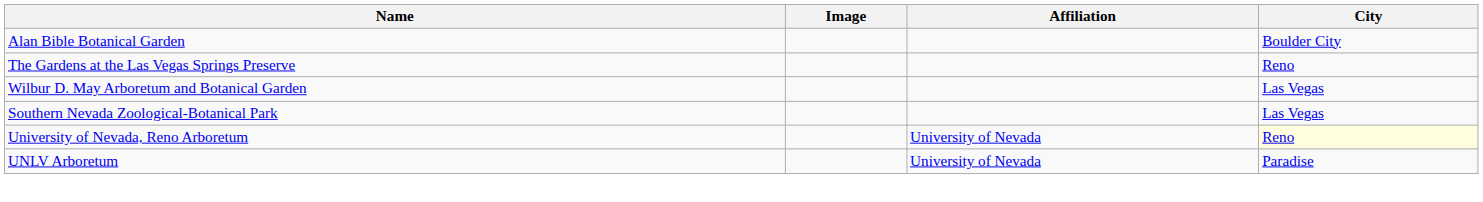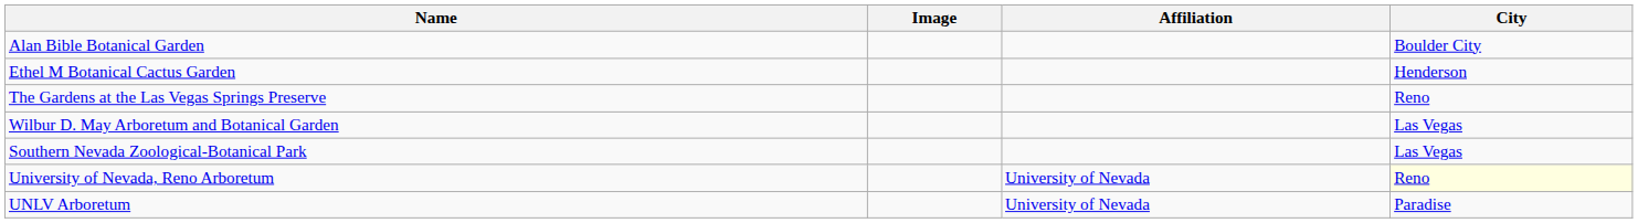 <table class="wikitable" style="width:98%">
 <tr>
 <th>Name</th>
 <th>Image</th>
 <th>Affiliation</th>
 <th>City</th>
 </tr>
 <tr>
 <td><a href='#'>Alan Bible Botanical Garden</a></td>
 <td></td>
 <td></td>
 <td><a href='#'>Boulder City</a></td>
+</tr>
+<tr>
+<td><a href='#'>Ethel M Botanical Cactus Garden</a></td>
+<td></td>
+<td></td>
+<td><a href='#'>Henderson</a></td>
 </tr>
 <tr>
 <td><a href='#'>The Gardens at the Las Vegas Springs Preserve</a></td>
 <td></td>
 <td></td>
 <td><a href='#'>Reno</a></td>
 </tr>
 <tr>
 <td><a href='#'>Wilbur D. May Arboretum and Botanical Garden</a></td>
 <td></td>
 <td></td>
 <td><a href='#'>Las Vegas</a></td>
 </tr>
 <tr>
 <td><a href='#'>Southern Nevada Zoological-Botanical Park</a></td>
 <td></td>
 <td></td>
 <td><a href='#'>Las Vegas</a></td>
 </tr>
 <tr>
 <td><a href='#'>University of Nevada, Reno Arboretum</a></td>
 <td></td>
 <td><a href='#'>University of Nevada</a></td>
 <td style="background: lightyellow;"><a href='#'>Reno</a></td>
 </tr>
 <tr>
 <td><a href='#'>UNLV Arboretum</a></td>
 <td></td>
 <td><a href='#'>University of Nevada</a></td>
 <td><a href='#'>Paradise</a></td>
 </tr>
 </table>
